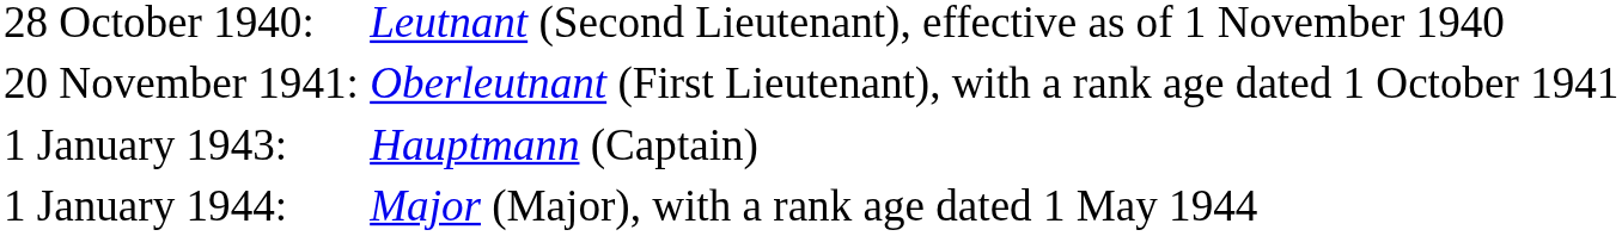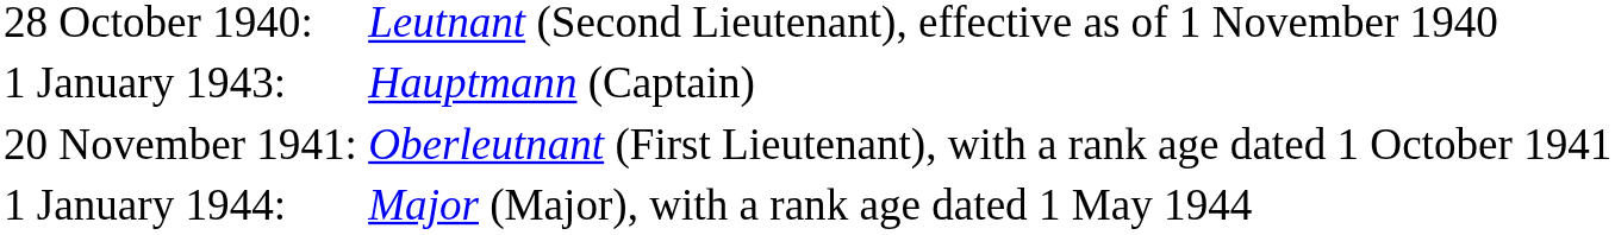 <table style="background: transparent;">
 <tr>
 <td>28 October 1940:</td>
 <td><em><a href='#'>Leutnant</a></em> (Second Lieutenant), effective as of 1 November 1940</td>
 </tr>
 <tr>
+<td>1 January 1943:</td>
+<td><em><a href='#'>Hauptmann</a></em> (Captain)</td>
+</tr>
+<tr>
 <td>20 November 1941:</td>
 <td><em><a href='#'>Oberleutnant</a></em> (First Lieutenant), with a rank age dated 1 October 1941</td>
-</tr>
-<tr>
-<td>1 January 1943:</td>
-<td><em><a href='#'>Hauptmann</a></em> (Captain)</td>
 </tr>
 <tr>
 <td>1 January 1944:</td>
 <td><em><a href='#'>Major</a></em> (Major), with a rank age dated 1 May 1944</td>
 </tr>
 </table>
